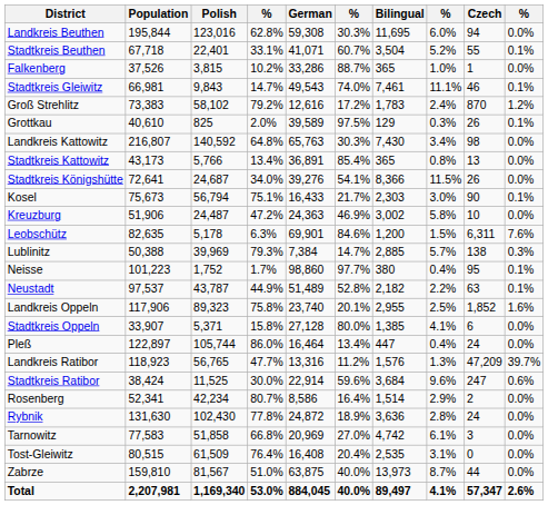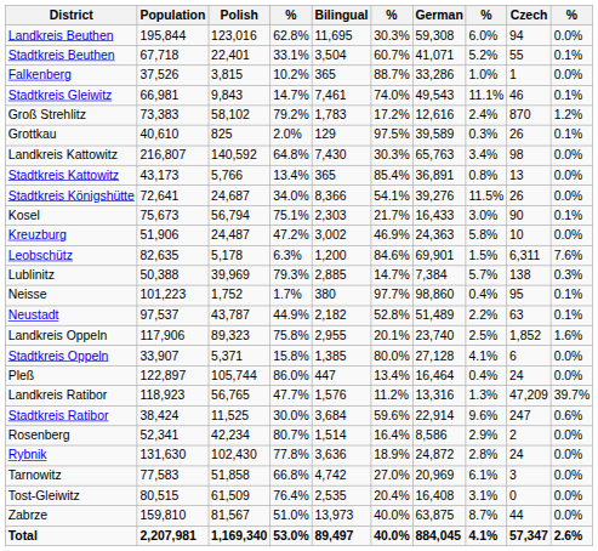 <table class="wikitable sortable">
 <tr>
 <th>District</th>
 <th>Population</th>
 <th>Polish</th>
 <th>%</th>
+<th>Bilingual</th>
+<th>%</th>
 <th>German</th>
-<th>%</th>
-<th>Bilingual</th>
 <th>%</th>
 <th>Czech</th>
 <th>%</th>
 </tr>
 <tr>
 <td><a href='#'>Landkreis Beuthen</a></td>
 <td>195,844</td>
 <td>123,016</td>
 <td>62.8%</td>
+<td>11,695</td>
+<td>30.3%</td>
 <td>59,308</td>
-<td>30.3%</td>
-<td>11,695</td>
 <td>6.0%</td>
 <td>94</td>
 <td>0.0%</td>
 </tr>
 <tr>
 <td><a href='#'>Stadtkreis Beuthen</a></td>
 <td>67,718</td>
 <td>22,401</td>
 <td>33.1%</td>
+<td>3,504</td>
+<td>60.7%</td>
 <td>41,071</td>
-<td>60.7%</td>
-<td>3,504</td>
 <td>5.2%</td>
 <td>55</td>
 <td>0.1%</td>
 </tr>
 <tr>
 <td><a href='#'>Falkenberg</a></td>
 <td>37,526</td>
 <td>3,815</td>
 <td>10.2%</td>
+<td>365</td>
+<td>88.7%</td>
 <td>33,286</td>
-<td>88.7%</td>
-<td>365</td>
 <td>1.0%</td>
 <td>1</td>
 <td>0.0%</td>
 </tr>
 <tr>
 <td><a href='#'>Stadtkreis Gleiwitz</a></td>
 <td>66,981</td>
 <td>9,843</td>
 <td>14.7%</td>
+<td>7,461</td>
+<td>74.0%</td>
 <td>49,543</td>
-<td>74.0%</td>
-<td>7,461</td>
 <td>11.1%</td>
 <td>46</td>
 <td>0.1%</td>
 </tr>
 <tr>
 <td>Groß Strehlitz</td>
 <td>73,383</td>
 <td>58,102</td>
 <td>79.2%</td>
+<td>1,783</td>
+<td>17.2%</td>
 <td>12,616</td>
-<td>17.2%</td>
-<td>1,783</td>
 <td>2.4%</td>
 <td>870</td>
 <td>1.2%</td>
 </tr>
 <tr>
 <td>Grottkau</td>
 <td>40,610</td>
 <td>825</td>
 <td>2.0%</td>
+<td>129</td>
+<td>97.5%</td>
 <td>39,589</td>
-<td>97.5%</td>
-<td>129</td>
 <td>0.3%</td>
 <td>26</td>
 <td>0.1%</td>
 </tr>
 <tr>
 <td>Landkreis Kattowitz</td>
 <td>216,807</td>
 <td>140,592</td>
 <td>64.8%</td>
+<td>7,430</td>
+<td>30.3%</td>
 <td>65,763</td>
-<td>30.3%</td>
-<td>7,430</td>
 <td>3.4%</td>
 <td>98</td>
 <td>0.0%</td>
 </tr>
 <tr>
 <td><a href='#'>Stadtkreis Kattowitz</a></td>
 <td>43,173</td>
 <td>5,766</td>
 <td>13.4%</td>
+<td>365</td>
+<td>85.4%</td>
 <td>36,891</td>
-<td>85.4%</td>
-<td>365</td>
 <td>0.8%</td>
 <td>13</td>
 <td>0.0%</td>
 </tr>
 <tr>
 <td><a href='#'>Stadtkreis Königshütte</a></td>
 <td>72,641</td>
 <td>24,687</td>
 <td>34.0%</td>
+<td>8,366</td>
+<td>54.1%</td>
 <td>39,276</td>
-<td>54.1%</td>
-<td>8,366</td>
 <td>11.5%</td>
 <td>26</td>
 <td>0.0%</td>
 </tr>
 <tr>
 <td>Kosel</td>
 <td>75,673</td>
 <td>56,794</td>
 <td>75.1%</td>
+<td>2,303</td>
+<td>21.7%</td>
 <td>16,433</td>
-<td>21.7%</td>
-<td>2,303</td>
 <td>3.0%</td>
 <td>90</td>
 <td>0.1%</td>
 </tr>
 <tr>
 <td><a href='#'>Kreuzburg</a></td>
 <td>51,906</td>
 <td>24,487</td>
 <td>47.2%</td>
+<td>3,002</td>
+<td>46.9%</td>
 <td>24,363</td>
-<td>46.9%</td>
-<td>3,002</td>
 <td>5.8%</td>
 <td>10</td>
 <td>0.0%</td>
 </tr>
 <tr>
 <td><a href='#'>Leobschütz</a></td>
 <td>82,635</td>
 <td>5,178</td>
 <td>6.3%</td>
+<td>1,200</td>
+<td>84.6%</td>
 <td>69,901</td>
-<td>84.6%</td>
-<td>1,200</td>
 <td>1.5%</td>
 <td>6,311</td>
 <td>7.6%</td>
 </tr>
 <tr>
 <td>Lublinitz</td>
 <td>50,388</td>
 <td>39,969</td>
 <td>79.3%</td>
+<td>2,885</td>
+<td>14.7%</td>
 <td>7,384</td>
-<td>14.7%</td>
-<td>2,885</td>
 <td>5.7%</td>
 <td>138</td>
 <td>0.3%</td>
 </tr>
 <tr>
 <td>Neisse</td>
 <td>101,223</td>
 <td>1,752</td>
 <td>1.7%</td>
+<td>380</td>
+<td>97.7%</td>
 <td>98,860</td>
-<td>97.7%</td>
-<td>380</td>
 <td>0.4%</td>
 <td>95</td>
 <td>0.1%</td>
 </tr>
 <tr>
 <td><a href='#'>Neustadt</a></td>
 <td>97,537</td>
 <td>43,787</td>
 <td>44.9%</td>
+<td>2,182</td>
+<td>52.8%</td>
 <td>51,489</td>
-<td>52.8%</td>
-<td>2,182</td>
 <td>2.2%</td>
 <td>63</td>
 <td>0.1%</td>
 </tr>
 <tr>
 <td>Landkreis Oppeln</td>
 <td>117,906</td>
 <td>89,323</td>
 <td>75.8%</td>
+<td>2,955</td>
+<td>20.1%</td>
 <td>23,740</td>
-<td>20.1%</td>
-<td>2,955</td>
 <td>2.5%</td>
 <td>1,852</td>
 <td>1.6%</td>
 </tr>
 <tr>
 <td><a href='#'>Stadtkreis Oppeln</a></td>
 <td>33,907</td>
 <td>5,371</td>
 <td>15.8%</td>
+<td>1,385</td>
+<td>80.0%</td>
 <td>27,128</td>
-<td>80.0%</td>
-<td>1,385</td>
 <td>4.1%</td>
 <td>6</td>
 <td>0.0%</td>
 </tr>
 <tr>
 <td>Pleß</td>
 <td>122,897</td>
 <td>105,744</td>
 <td>86.0%</td>
+<td>447</td>
+<td>13.4%</td>
 <td>16,464</td>
-<td>13.4%</td>
-<td>447</td>
 <td>0.4%</td>
 <td>24</td>
 <td>0.0%</td>
 </tr>
 <tr>
 <td>Landkreis Ratibor</td>
 <td>118,923</td>
 <td>56,765</td>
 <td>47.7%</td>
+<td>1,576</td>
+<td>11.2%</td>
 <td>13,316</td>
-<td>11.2%</td>
-<td>1,576</td>
 <td>1.3%</td>
 <td>47,209</td>
 <td>39.7%</td>
 </tr>
 <tr>
 <td><a href='#'>Stadtkreis Ratibor</a></td>
 <td>38,424</td>
 <td>11,525</td>
 <td>30.0%</td>
+<td>3,684</td>
+<td>59.6%</td>
 <td>22,914</td>
-<td>59.6%</td>
-<td>3,684</td>
 <td>9.6%</td>
 <td>247</td>
 <td>0.6%</td>
 </tr>
 <tr>
 <td>Rosenberg</td>
 <td>52,341</td>
 <td>42,234</td>
 <td>80.7%</td>
+<td>1,514</td>
+<td>16.4%</td>
 <td>8,586</td>
-<td>16.4%</td>
-<td>1,514</td>
 <td>2.9%</td>
 <td>2</td>
 <td>0.0%</td>
 </tr>
 <tr>
 <td><a href='#'>Rybnik</a></td>
 <td>131,630</td>
 <td>102,430</td>
 <td>77.8%</td>
+<td>3,636</td>
+<td>18.9%</td>
 <td>24,872</td>
-<td>18.9%</td>
-<td>3,636</td>
 <td>2.8%</td>
 <td>24</td>
 <td>0.0%</td>
 </tr>
 <tr>
 <td>Tarnowitz</td>
 <td>77,583</td>
 <td>51,858</td>
 <td>66.8%</td>
+<td>4,742</td>
+<td>27.0%</td>
 <td>20,969</td>
-<td>27.0%</td>
-<td>4,742</td>
 <td>6.1%</td>
 <td>3</td>
 <td>0.0%</td>
 </tr>
 <tr>
 <td>Tost-Gleiwitz</td>
 <td>80,515</td>
 <td>61,509</td>
 <td>76.4%</td>
+<td>2,535</td>
+<td>20.4%</td>
 <td>16,408</td>
-<td>20.4%</td>
-<td>2,535</td>
 <td>3.1%</td>
 <td>0</td>
 <td>0.0%</td>
 </tr>
 <tr>
 <td>Zabrze</td>
 <td>159,810</td>
 <td>81,567</td>
 <td>51.0%</td>
+<td>13,973</td>
+<td>40.0%</td>
 <td>63,875</td>
-<td>40.0%</td>
-<td>13,973</td>
 <td>8.7%</td>
 <td>44</td>
 <td>0.0%</td>
 </tr>
 <tr>
 <td><strong>Total</strong></td>
 <td><strong>2,207,981</strong></td>
 <td><strong>1,169,340</strong></td>
 <td><strong>53.0%</strong></td>
+<td><strong>89,497</strong></td>
+<td><strong>40.0%</strong></td>
 <td><strong>884,045</strong></td>
-<td><strong>40.0%</strong></td>
-<td><strong>89,497</strong></td>
 <td><strong>4.1%</strong></td>
 <td><strong>57,347</strong></td>
 <td><strong>2.6%</strong></td>
 </tr>
 </table>
